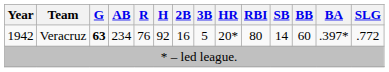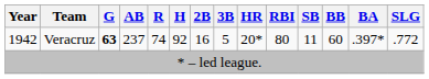 <table class="wikitable" style="text-align:center">
 <tr>
 <th>Year</th>
 <th>Team</th>
 <th><a href='#'>G</a></th>
 <th><a href='#'>AB</a></th>
 <th><a href='#'>R</a></th>
 <th><a href='#'>H</a></th>
 <th><a href='#'>2B</a></th>
 <th><a href='#'>3B</a></th>
 <th><a href='#'>HR</a></th>
 <th><a href='#'>RBI</a></th>
 <th><a href='#'>SB</a></th>
 <th><a href='#'>BB</a></th>
 <th><a href='#'>BA</a></th>
 <th><a href='#'>SLG</a></th>
 </tr>
 <tr>
 <td>1942</td>
 <td>Veracruz</td>
 <td><strong>63</strong></td>
-<td>234</td>
-<td>76</td>
+<td>237</td>
+<td>74</td>
 <td>92</td>
 <td>16</td>
 <td>5</td>
 <td>20<span>*</span></td>
 <td>80</td>
-<td>14</td>
+<td>11</td>
 <td>60</td>
 <td>.397<span>*</span></td>
 <td>.772</td>
 </tr>
 <tr style="background-color:silver;">
 <td colspan="14">   <span>*</span> – led league.</td>
 </tr>
 <tr>
 </tr>
 </table>
